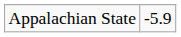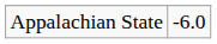 <table class="wikitable">
 <tr align="center">
 </tr>
 <tr align="center">
 <td>Appalachian State</td>
-<td>-5.9</td>
+<td>-6.0</td>
 </tr>
 </table>
